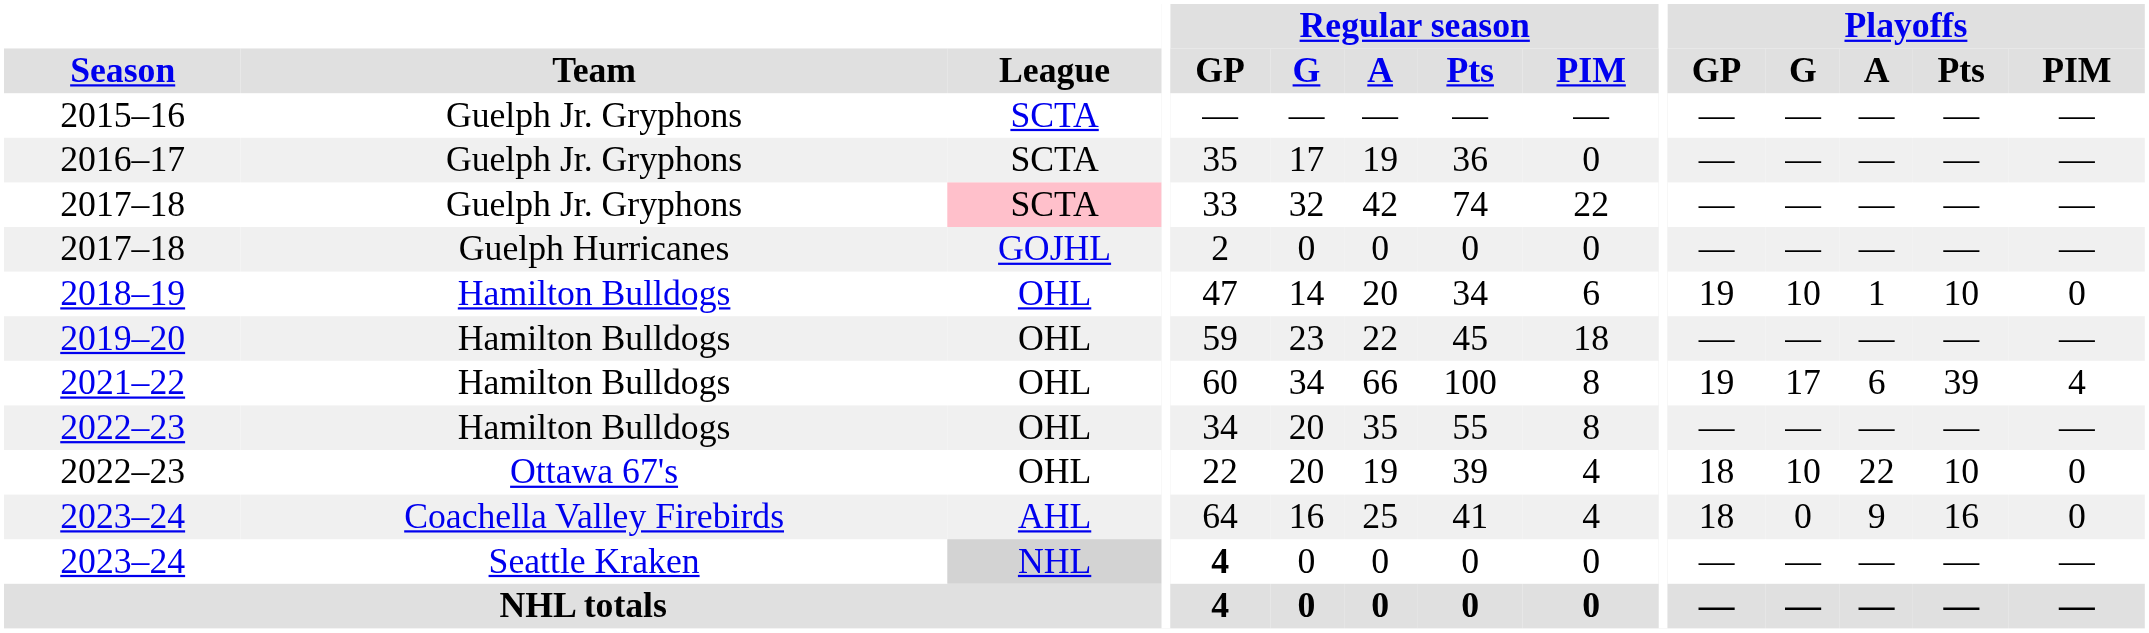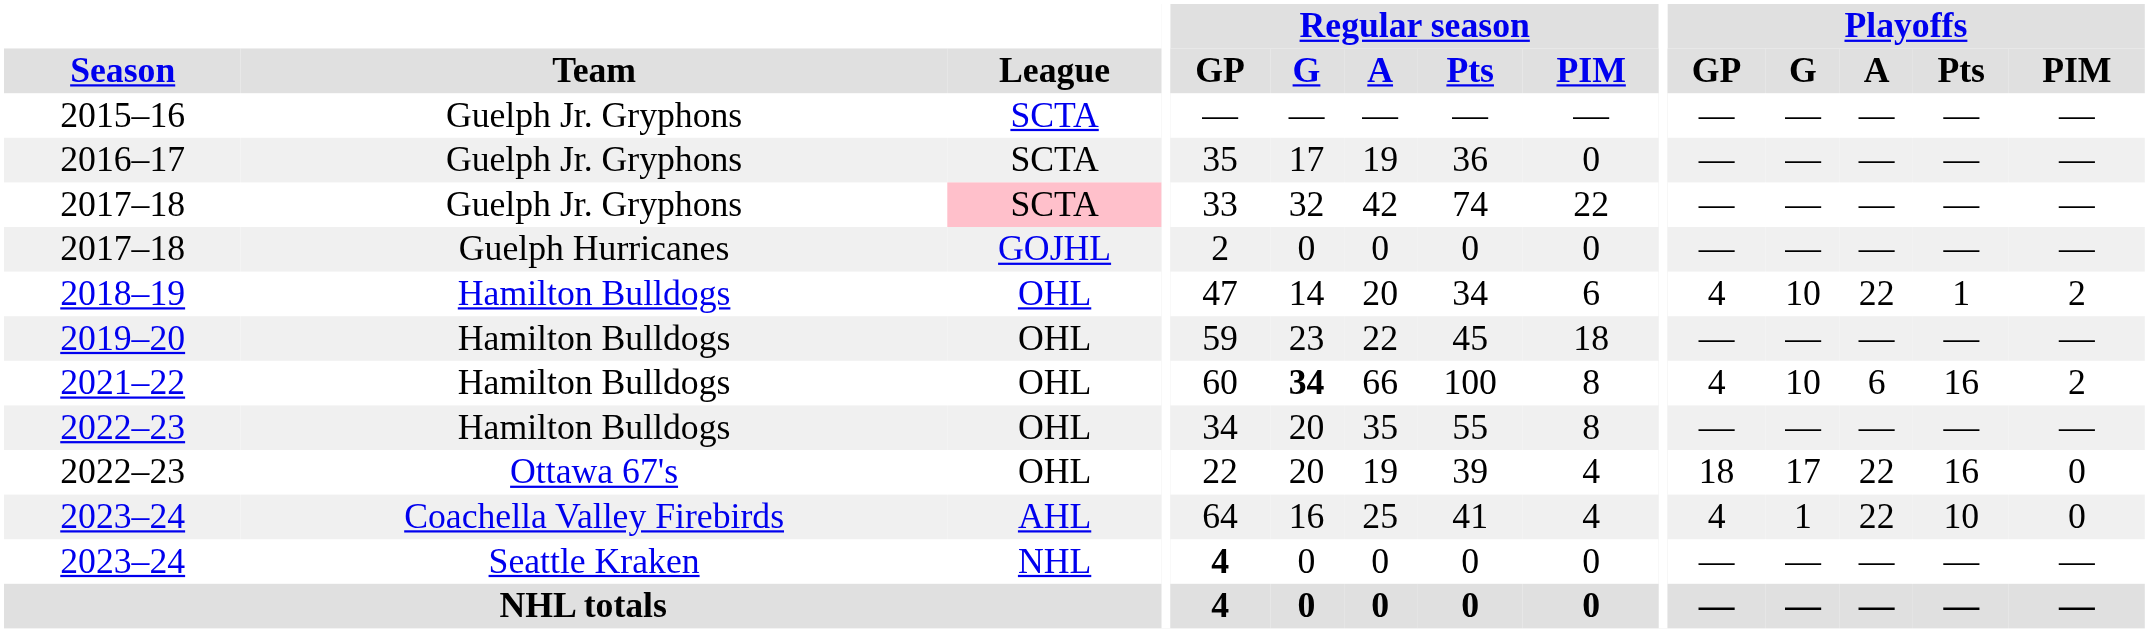 <table border="0" cellpadding="1" cellspacing="0" style="text-align:center; width:60em">
 <tr bgcolor="#e0e0e0">
 <th colspan="3" bgcolor="#ffffff"></th>
 <th rowspan="99" bgcolor="#ffffff"></th>
 <th colspan="5"><a href='#'>Regular season</a></th>
 <th rowspan="99" bgcolor="#ffffff"></th>
 <th colspan="5"><a href='#'>Playoffs</a></th>
 </tr>
 <tr bgcolor="#e0e0e0">
 <th><a href='#'>Season</a></th>
 <th>Team</th>
 <th>League</th>
 <th>GP</th>
 <th><a href='#'>G</a></th>
 <th><a href='#'>A</a></th>
 <th><a href='#'>Pts</a></th>
 <th><a href='#'>PIM</a></th>
 <th>GP</th>
 <th>G</th>
 <th>A</th>
 <th>Pts</th>
 <th>PIM</th>
 </tr>
 <tr>
 <td>2015–16</td>
 <td>Guelph Jr. Gryphons</td>
 <td><a href='#'>SCTA</a></td>
 <td>—</td>
 <td>—</td>
 <td>—</td>
 <td>—</td>
 <td>—</td>
 <td>—</td>
 <td>—</td>
 <td>—</td>
 <td>—</td>
 <td>—</td>
 </tr>
 <tr bgcolor="#f0f0f0">
 <td>2016–17</td>
 <td>Guelph Jr. Gryphons</td>
 <td>SCTA</td>
 <td>35</td>
 <td>17</td>
 <td>19</td>
 <td>36</td>
 <td>0</td>
 <td>—</td>
 <td>—</td>
 <td>—</td>
 <td>—</td>
 <td>—</td>
 </tr>
 <tr>
 <td>2017–18</td>
 <td>Guelph Jr. Gryphons</td>
 <td style="background: pink;">SCTA</td>
 <td>33</td>
 <td>32</td>
 <td>42</td>
 <td>74</td>
 <td>22</td>
 <td>—</td>
 <td>—</td>
 <td>—</td>
 <td>—</td>
 <td>—</td>
 </tr>
 <tr bgcolor="#f0f0f0">
 <td>2017–18</td>
 <td>Guelph Hurricanes</td>
 <td><a href='#'>GOJHL</a></td>
 <td>2</td>
 <td>0</td>
 <td>0</td>
 <td>0</td>
 <td>0</td>
 <td>—</td>
 <td>—</td>
 <td>—</td>
 <td>—</td>
 <td>—</td>
 </tr>
 <tr>
 <td><a href='#'>2018–19</a></td>
 <td><a href='#'>Hamilton Bulldogs</a></td>
 <td><a href='#'>OHL</a></td>
 <td>47</td>
 <td>14</td>
 <td>20</td>
 <td>34</td>
 <td>6</td>
-<td>19</td>
+<td>4</td>
 <td>10</td>
+<td>22</td>
 <td>1</td>
-<td>10</td>
-<td>0</td>
+<td>2</td>
 </tr>
 <tr bgcolor="#f0f0f0">
 <td><a href='#'>2019–20</a></td>
 <td>Hamilton Bulldogs</td>
 <td>OHL</td>
 <td>59</td>
 <td>23</td>
 <td>22</td>
 <td>45</td>
 <td>18</td>
 <td>—</td>
 <td>—</td>
 <td>—</td>
 <td>—</td>
 <td>—</td>
 </tr>
 <tr>
 <td><a href='#'>2021–22</a></td>
 <td>Hamilton Bulldogs</td>
 <td>OHL</td>
 <td>60</td>
-<td>34</td>
+<td><strong>34</strong></td>
 <td>66</td>
 <td>100</td>
 <td>8</td>
-<td>19</td>
-<td>17</td>
+<td>4</td>
+<td>10</td>
 <td>6</td>
-<td>39</td>
-<td>4</td>
+<td>16</td>
+<td>2</td>
 </tr>
 <tr bgcolor="#f0f0f0">
 <td><a href='#'>2022–23</a></td>
 <td>Hamilton Bulldogs</td>
 <td>OHL</td>
 <td>34</td>
 <td>20</td>
 <td>35</td>
 <td>55</td>
 <td>8</td>
 <td>—</td>
 <td>—</td>
 <td>—</td>
 <td>—</td>
 <td>—</td>
 </tr>
 <tr>
 <td>2022–23</td>
 <td><a href='#'>Ottawa 67's</a></td>
 <td>OHL</td>
 <td>22</td>
 <td>20</td>
 <td>19</td>
 <td>39</td>
 <td>4</td>
 <td>18</td>
-<td>10</td>
+<td>17</td>
 <td>22</td>
-<td>10</td>
+<td>16</td>
 <td>0</td>
 </tr>
 <tr bgcolor="#f0f0f0">
 <td><a href='#'>2023–24</a></td>
 <td><a href='#'>Coachella Valley Firebirds</a></td>
 <td><a href='#'>AHL</a></td>
 <td>64</td>
 <td>16</td>
 <td>25</td>
 <td>41</td>
 <td>4</td>
-<td>18</td>
-<td>0</td>
-<td>9</td>
-<td>16</td>
+<td>4</td>
+<td>1</td>
+<td>22</td>
+<td>10</td>
 <td>0</td>
 </tr>
 <tr>
 <td><a href='#'>2023–24</a></td>
 <td><a href='#'>Seattle Kraken</a></td>
-<td style="background: lightgrey;"><a href='#'>NHL</a></td>
+<td><a href='#'>NHL</a></td>
 <td><strong>4</strong></td>
 <td>0</td>
 <td>0</td>
 <td>0</td>
 <td>0</td>
 <td>—</td>
 <td>—</td>
 <td>—</td>
 <td>—</td>
 <td>—</td>
 </tr>
 <tr bgcolor="#e0e0e0">
 <th colspan="3">NHL totals</th>
 <th>4</th>
 <th>0</th>
 <th>0</th>
 <th>0</th>
 <th>0</th>
 <th>—</th>
 <th>—</th>
 <th>—</th>
 <th>—</th>
 <th>—</th>
 </tr>
 </table>
